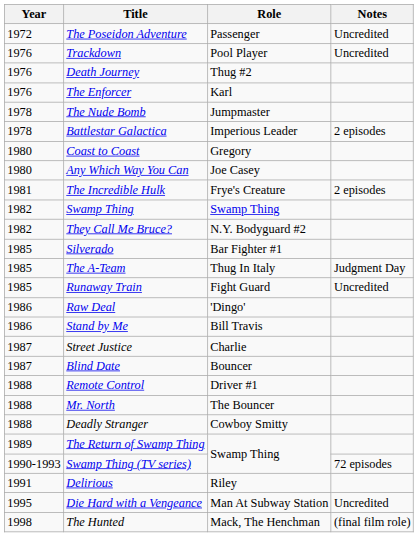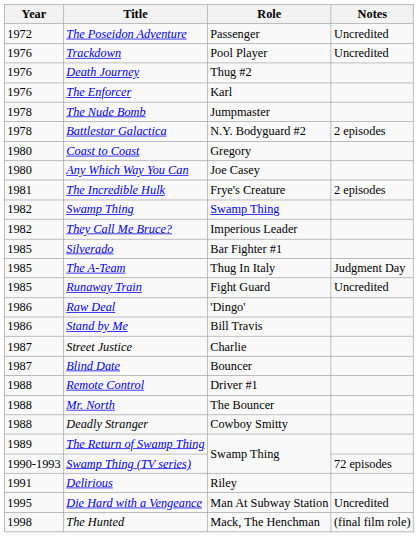 <table class="wikitable sortable">
 <tr>
 <th>Year</th>
 <th>Title</th>
 <th>Role</th>
 <th>Notes</th>
 </tr>
 <tr>
 <td>1972</td>
 <td><em><a href='#'>The Poseidon Adventure</a></em></td>
 <td>Passenger</td>
 <td>Uncredited</td>
 </tr>
 <tr>
 <td>1976</td>
 <td><em><a href='#'>Trackdown</a></em></td>
 <td>Pool Player</td>
 <td>Uncredited</td>
 </tr>
 <tr>
 <td>1976</td>
 <td><em><a href='#'>Death Journey</a></em></td>
 <td>Thug #2</td>
 <td></td>
 </tr>
 <tr>
 <td>1976</td>
 <td><em><a href='#'>The Enforcer</a></em></td>
 <td>Karl</td>
 <td></td>
 </tr>
 <tr>
 <td>1978</td>
 <td><em><a href='#'>The Nude Bomb</a></em></td>
 <td>Jumpmaster</td>
 <td></td>
 </tr>
 <tr>
 <td>1978</td>
 <td><em><a href='#'>Battlestar Galactica</a></em></td>
-<td>Imperious Leader</td>
+<td>N.Y. Bodyguard #2</td>
 <td>2 episodes</td>
 </tr>
 <tr>
 <td>1980</td>
 <td><em><a href='#'>Coast to Coast</a></em></td>
 <td>Gregory</td>
 <td></td>
 </tr>
 <tr>
 <td>1980</td>
 <td><em><a href='#'>Any Which Way You Can</a></em></td>
 <td>Joe Casey</td>
 <td></td>
 </tr>
 <tr>
 <td>1981</td>
 <td><em><a href='#'>The Incredible Hulk</a></em></td>
 <td>Frye's Creature</td>
 <td>2 episodes</td>
 </tr>
 <tr>
 <td>1982</td>
 <td><em><a href='#'>Swamp Thing</a></em></td>
 <td><a href='#'>Swamp Thing</a></td>
 <td></td>
 </tr>
 <tr>
 <td>1982</td>
 <td><em><a href='#'>They Call Me Bruce?</a></em></td>
-<td>N.Y. Bodyguard #2</td>
+<td>Imperious Leader</td>
 <td></td>
 </tr>
 <tr>
 <td>1985</td>
 <td><em><a href='#'>Silverado</a></em></td>
 <td>Bar Fighter #1</td>
 <td></td>
 </tr>
 <tr>
 <td>1985</td>
 <td><em><a href='#'>The A-Team</a></em></td>
 <td>Thug In Italy</td>
 <td>Judgment Day</td>
 </tr>
 <tr>
 <td>1985</td>
 <td><em><a href='#'>Runaway Train</a></em></td>
 <td>Fight Guard</td>
 <td>Uncredited</td>
 </tr>
 <tr>
 <td>1986</td>
 <td><em><a href='#'>Raw Deal</a></em></td>
 <td>'Dingo'</td>
 <td></td>
 </tr>
 <tr>
 <td>1986</td>
 <td><em><a href='#'>Stand by Me</a></em></td>
 <td>Bill Travis</td>
 <td></td>
 </tr>
 <tr>
 <td>1987</td>
 <td><em>Street Justice</em></td>
 <td>Charlie</td>
 <td></td>
 </tr>
 <tr>
 <td>1987</td>
 <td><em><a href='#'>Blind Date</a></em></td>
 <td>Bouncer</td>
 <td></td>
 </tr>
 <tr>
 <td>1988</td>
 <td><em><a href='#'>Remote Control</a></em></td>
 <td>Driver #1</td>
 <td></td>
 </tr>
 <tr>
 <td>1988</td>
 <td><em><a href='#'>Mr. North</a></em></td>
 <td>The Bouncer</td>
 <td></td>
 </tr>
 <tr>
 <td>1988</td>
 <td><em>Deadly Stranger</em></td>
 <td>Cowboy Smitty</td>
 <td></td>
 </tr>
 <tr>
 <td>1989</td>
 <td><em><a href='#'>The Return of Swamp Thing</a></em></td>
 <td rowspan="2">Swamp Thing</td>
 <td></td>
 </tr>
 <tr>
 <td>1990-1993</td>
 <td><em><a href='#'>Swamp Thing (TV series)</a></em></td>
 <td>72 episodes</td>
 </tr>
 <tr>
 <td>1991</td>
 <td><em><a href='#'>Delirious</a></em></td>
 <td>Riley</td>
 <td></td>
 </tr>
 <tr>
 <td>1995</td>
 <td><em><a href='#'>Die Hard with a Vengeance</a></em></td>
 <td>Man At Subway Station</td>
 <td>Uncredited</td>
 </tr>
 <tr>
 <td>1998</td>
 <td><em>The Hunted</em></td>
 <td>Mack, The Henchman</td>
 <td>(final film role)</td>
 </tr>
 </table>
